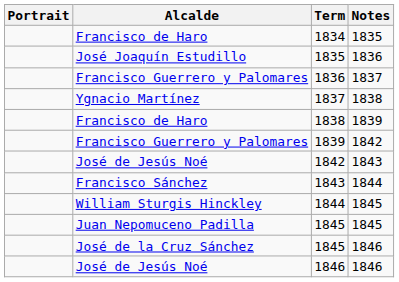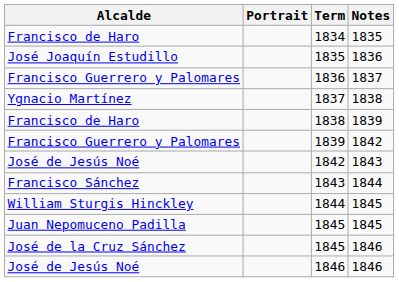 <table class="wikitable">
 <tr>
+<th>Alcalde</th>
 <th>Portrait</th>
-<th>Alcalde</th>
 <th>Term</th>
 <th>Notes</th>
 </tr>
 <tr>
+<td><a href='#'>Francisco de Haro</a></td>
 <td></td>
-<td><a href='#'>Francisco de Haro</a></td>
 <td>1834</td>
 <td>1835</td>
 </tr>
 <tr>
+<td><a href='#'>José Joaquín Estudillo</a></td>
 <td></td>
-<td><a href='#'>José Joaquín Estudillo</a></td>
 <td>1835</td>
 <td>1836</td>
 </tr>
 <tr>
+<td><a href='#'>Francisco Guerrero y Palomares</a></td>
 <td></td>
-<td><a href='#'>Francisco Guerrero y Palomares</a></td>
 <td>1836</td>
 <td>1837</td>
 </tr>
 <tr>
+<td><a href='#'>Ygnacio Martínez</a></td>
 <td></td>
-<td><a href='#'>Ygnacio Martínez</a></td>
 <td>1837</td>
 <td>1838</td>
 </tr>
 <tr>
+<td><a href='#'>Francisco de Haro</a></td>
 <td></td>
-<td><a href='#'>Francisco de Haro</a></td>
 <td>1838</td>
 <td>1839</td>
 </tr>
 <tr>
+<td><a href='#'>Francisco Guerrero y Palomares</a></td>
 <td></td>
-<td><a href='#'>Francisco Guerrero y Palomares</a></td>
 <td>1839</td>
 <td>1842</td>
 </tr>
 <tr>
+<td><a href='#'>José de Jesús Noé</a></td>
 <td></td>
-<td><a href='#'>José de Jesús Noé</a></td>
 <td>1842</td>
 <td>1843</td>
 </tr>
 <tr>
+<td><a href='#'>Francisco Sánchez</a></td>
 <td></td>
-<td><a href='#'>Francisco Sánchez</a></td>
 <td>1843</td>
 <td>1844</td>
 </tr>
 <tr>
+<td><a href='#'>William Sturgis Hinckley</a></td>
 <td></td>
-<td><a href='#'>William Sturgis Hinckley</a></td>
 <td>1844</td>
 <td>1845</td>
 </tr>
 <tr>
+<td><a href='#'>Juan Nepomuceno Padilla</a></td>
 <td></td>
-<td><a href='#'>Juan Nepomuceno Padilla</a></td>
 <td>1845</td>
 <td>1845</td>
 </tr>
 <tr>
+<td><a href='#'>José de la Cruz Sánchez</a></td>
 <td></td>
-<td><a href='#'>José de la Cruz Sánchez</a></td>
 <td>1845</td>
 <td>1846</td>
 </tr>
 <tr>
+<td><a href='#'>José de Jesús Noé</a></td>
 <td></td>
-<td><a href='#'>José de Jesús Noé</a></td>
 <td>1846</td>
 <td>1846</td>
 </tr>
 </table>
